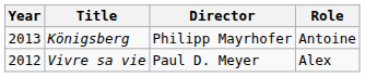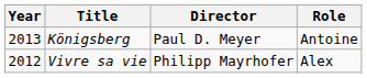 <table class="wikitable">
 <tr>
 <th>Year</th>
 <th>Title</th>
 <th>Director</th>
 <th>Role</th>
 </tr>
 <tr>
 <td>2013</td>
 <td><em>Königsberg</em></td>
-<td>Philipp Mayrhofer</td>
+<td>Paul D. Meyer</td>
 <td>Antoine</td>
 </tr>
 <tr>
 <td>2012</td>
 <td><em>Vivre sa vie</em></td>
-<td>Paul D. Meyer</td>
+<td>Philipp Mayrhofer</td>
 <td>Alex</td>
 </tr>
 </table>
